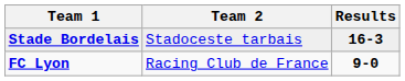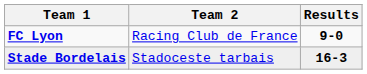 <table class="wikitable">
 <tr>
 <th>Team 1</th>
 <th>Team 2</th>
 <th>Results</th>
 </tr>
+<tr>
+<td><strong><a href='#'>FC Lyon</a></strong></td>
+<td><a href='#'>Racing Club de France</a></td>
+<td align="center"><strong>9-0</strong></td>
+</tr>
 <tr style="background:#EFEFEF">
 <td><strong><a href='#'>Stade Bordelais</a></strong></td>
 <td><a href='#'>Stadoceste tarbais</a></td>
 <td align="center"><strong>16-3</strong></td>
 </tr>
-<tr>
-<td><strong><a href='#'>FC Lyon</a></strong></td>
-<td><a href='#'>Racing Club de France</a></td>
-<td align="center"><strong>9-0</strong></td>
-</tr>
 </table>
